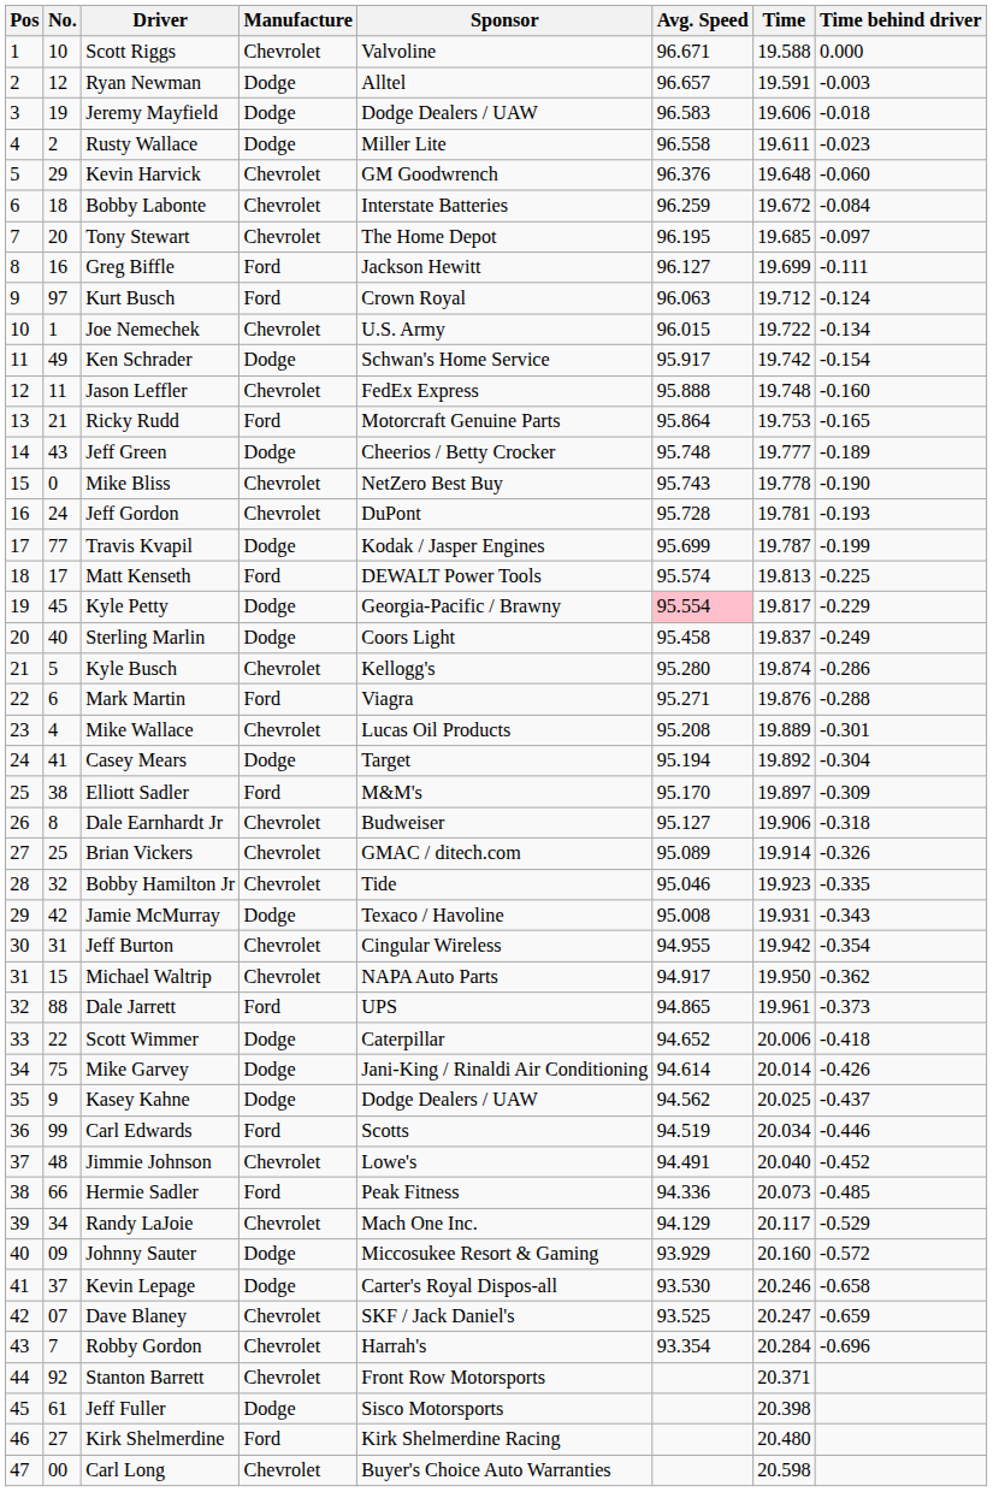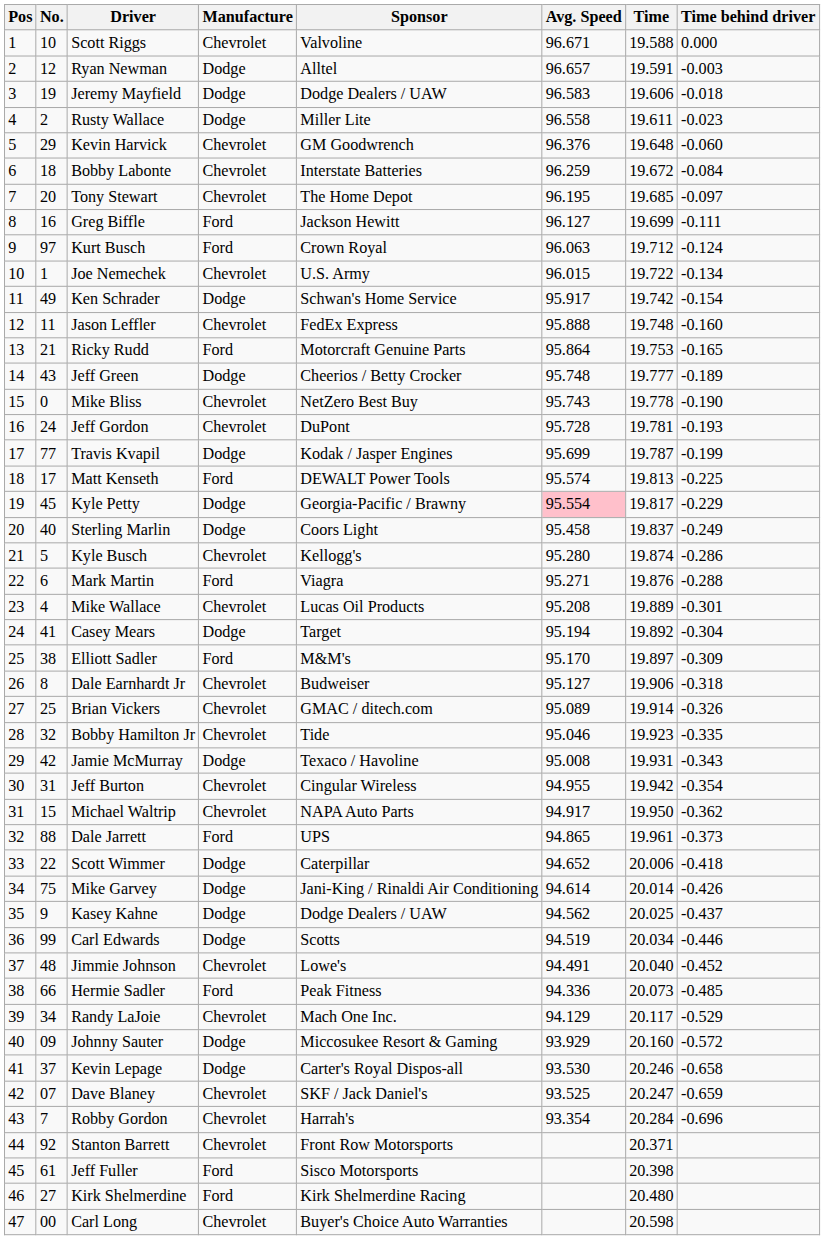 <table class="wikitable">
 <tr>
 <th>Pos</th>
 <th>No.</th>
 <th>Driver</th>
 <th>Manufacture</th>
 <th>Sponsor</th>
 <th>Avg. Speed</th>
 <th>Time</th>
 <th>Time behind driver</th>
 </tr>
 <tr>
 <td>1</td>
 <td>10</td>
 <td>Scott Riggs</td>
 <td>Chevrolet</td>
 <td>Valvoline</td>
 <td>96.671</td>
 <td>19.588</td>
 <td>0.000</td>
 </tr>
 <tr>
 <td>2</td>
 <td>12</td>
 <td>Ryan Newman</td>
 <td>Dodge</td>
 <td>Alltel</td>
 <td>96.657</td>
 <td>19.591</td>
 <td>-0.003</td>
 </tr>
 <tr>
 <td>3</td>
 <td>19</td>
 <td>Jeremy Mayfield</td>
 <td>Dodge</td>
 <td>Dodge Dealers / UAW</td>
 <td>96.583</td>
 <td>19.606</td>
 <td>-0.018</td>
 </tr>
 <tr>
 <td>4</td>
 <td>2</td>
 <td>Rusty Wallace</td>
 <td>Dodge</td>
 <td>Miller Lite</td>
 <td>96.558</td>
 <td>19.611</td>
 <td>-0.023</td>
 </tr>
 <tr>
 <td>5</td>
 <td>29</td>
 <td>Kevin Harvick</td>
 <td>Chevrolet</td>
 <td>GM Goodwrench</td>
 <td>96.376</td>
 <td>19.648</td>
 <td>-0.060</td>
 </tr>
 <tr>
 <td>6</td>
 <td>18</td>
 <td>Bobby Labonte</td>
 <td>Chevrolet</td>
 <td>Interstate Batteries</td>
 <td>96.259</td>
 <td>19.672</td>
 <td>-0.084</td>
 </tr>
 <tr>
 <td>7</td>
 <td>20</td>
 <td>Tony Stewart</td>
 <td>Chevrolet</td>
 <td>The Home Depot</td>
 <td>96.195</td>
 <td>19.685</td>
 <td>-0.097</td>
 </tr>
 <tr>
 <td>8</td>
 <td>16</td>
 <td>Greg Biffle</td>
 <td>Ford</td>
 <td>Jackson Hewitt</td>
 <td>96.127</td>
 <td>19.699</td>
 <td>-0.111</td>
 </tr>
 <tr>
 <td>9</td>
 <td>97</td>
 <td>Kurt Busch</td>
 <td>Ford</td>
 <td>Crown Royal</td>
 <td>96.063</td>
 <td>19.712</td>
 <td>-0.124</td>
 </tr>
 <tr>
 <td>10</td>
 <td>1</td>
 <td>Joe Nemechek</td>
 <td>Chevrolet</td>
 <td>U.S. Army</td>
 <td>96.015</td>
 <td>19.722</td>
 <td>-0.134</td>
 </tr>
 <tr>
 <td>11</td>
 <td>49</td>
 <td>Ken Schrader</td>
 <td>Dodge</td>
 <td>Schwan's Home Service</td>
 <td>95.917</td>
 <td>19.742</td>
 <td>-0.154</td>
 </tr>
 <tr>
 <td>12</td>
 <td>11</td>
 <td>Jason Leffler</td>
 <td>Chevrolet</td>
 <td>FedEx Express</td>
 <td>95.888</td>
 <td>19.748</td>
 <td>-0.160</td>
 </tr>
 <tr>
 <td>13</td>
 <td>21</td>
 <td>Ricky Rudd</td>
 <td>Ford</td>
 <td>Motorcraft Genuine Parts</td>
 <td>95.864</td>
 <td>19.753</td>
 <td>-0.165</td>
 </tr>
 <tr>
 <td>14</td>
 <td>43</td>
 <td>Jeff Green</td>
 <td>Dodge</td>
 <td>Cheerios / Betty Crocker</td>
 <td>95.748</td>
 <td>19.777</td>
 <td>-0.189</td>
 </tr>
 <tr>
 <td>15</td>
 <td>0</td>
 <td>Mike Bliss</td>
 <td>Chevrolet</td>
 <td>NetZero Best Buy</td>
 <td>95.743</td>
 <td>19.778</td>
 <td>-0.190</td>
 </tr>
 <tr>
 <td>16</td>
 <td>24</td>
 <td>Jeff Gordon</td>
 <td>Chevrolet</td>
 <td>DuPont</td>
 <td>95.728</td>
 <td>19.781</td>
 <td>-0.193</td>
 </tr>
 <tr>
 <td>17</td>
 <td>77</td>
 <td>Travis Kvapil</td>
 <td>Dodge</td>
 <td>Kodak / Jasper Engines</td>
 <td>95.699</td>
 <td>19.787</td>
 <td>-0.199</td>
 </tr>
 <tr>
 <td>18</td>
 <td>17</td>
 <td>Matt Kenseth</td>
 <td>Ford</td>
 <td>DEWALT Power Tools</td>
 <td>95.574</td>
 <td>19.813</td>
 <td>-0.225</td>
 </tr>
 <tr>
 <td>19</td>
 <td>45</td>
 <td>Kyle Petty</td>
 <td>Dodge</td>
 <td>Georgia-Pacific / Brawny</td>
 <td style="background: pink;">95.554</td>
 <td>19.817</td>
 <td>-0.229</td>
 </tr>
 <tr>
 <td>20</td>
 <td>40</td>
 <td>Sterling Marlin</td>
 <td>Dodge</td>
 <td>Coors Light</td>
 <td>95.458</td>
 <td>19.837</td>
 <td>-0.249</td>
 </tr>
 <tr>
 <td>21</td>
 <td>5</td>
 <td>Kyle Busch</td>
 <td>Chevrolet</td>
 <td>Kellogg's</td>
 <td>95.280</td>
 <td>19.874</td>
 <td>-0.286</td>
 </tr>
 <tr>
 <td>22</td>
 <td>6</td>
 <td>Mark Martin</td>
 <td>Ford</td>
 <td>Viagra</td>
 <td>95.271</td>
 <td>19.876</td>
 <td>-0.288</td>
 </tr>
 <tr>
 <td>23</td>
 <td>4</td>
 <td>Mike Wallace</td>
 <td>Chevrolet</td>
 <td>Lucas Oil Products</td>
 <td>95.208</td>
 <td>19.889</td>
 <td>-0.301</td>
 </tr>
 <tr>
 <td>24</td>
 <td>41</td>
 <td>Casey Mears</td>
 <td>Dodge</td>
 <td>Target</td>
 <td>95.194</td>
 <td>19.892</td>
 <td>-0.304</td>
 </tr>
 <tr>
 <td>25</td>
 <td>38</td>
 <td>Elliott Sadler</td>
 <td>Ford</td>
 <td>M&M's</td>
 <td>95.170</td>
 <td>19.897</td>
 <td>-0.309</td>
 </tr>
 <tr>
 <td>26</td>
 <td>8</td>
 <td>Dale Earnhardt Jr</td>
 <td>Chevrolet</td>
 <td>Budweiser</td>
 <td>95.127</td>
 <td>19.906</td>
 <td>-0.318</td>
 </tr>
 <tr>
 <td>27</td>
 <td>25</td>
 <td>Brian Vickers</td>
 <td>Chevrolet</td>
 <td>GMAC / ditech.com</td>
 <td>95.089</td>
 <td>19.914</td>
 <td>-0.326</td>
 </tr>
 <tr>
 <td>28</td>
 <td>32</td>
 <td>Bobby Hamilton Jr</td>
 <td>Chevrolet</td>
 <td>Tide</td>
 <td>95.046</td>
 <td>19.923</td>
 <td>-0.335</td>
 </tr>
 <tr>
 <td>29</td>
 <td>42</td>
 <td>Jamie McMurray</td>
 <td>Dodge</td>
 <td>Texaco / Havoline</td>
 <td>95.008</td>
 <td>19.931</td>
 <td>-0.343</td>
 </tr>
 <tr>
 <td>30</td>
 <td>31</td>
 <td>Jeff Burton</td>
 <td>Chevrolet</td>
 <td>Cingular Wireless</td>
 <td>94.955</td>
 <td>19.942</td>
 <td>-0.354</td>
 </tr>
 <tr>
 <td>31</td>
 <td>15</td>
 <td>Michael Waltrip</td>
 <td>Chevrolet</td>
 <td>NAPA Auto Parts</td>
 <td>94.917</td>
 <td>19.950</td>
 <td>-0.362</td>
 </tr>
 <tr>
 <td>32</td>
 <td>88</td>
 <td>Dale Jarrett</td>
 <td>Ford</td>
 <td>UPS</td>
 <td>94.865</td>
 <td>19.961</td>
 <td>-0.373</td>
 </tr>
 <tr>
 <td>33</td>
 <td>22</td>
 <td>Scott Wimmer</td>
 <td>Dodge</td>
 <td>Caterpillar</td>
 <td>94.652</td>
 <td>20.006</td>
 <td>-0.418</td>
 </tr>
 <tr>
 <td>34</td>
 <td>75</td>
 <td>Mike Garvey</td>
 <td>Dodge</td>
 <td>Jani-King / Rinaldi Air Conditioning</td>
 <td>94.614</td>
 <td>20.014</td>
 <td>-0.426</td>
 </tr>
 <tr>
 <td>35</td>
 <td>9</td>
 <td>Kasey Kahne</td>
 <td>Dodge</td>
 <td>Dodge Dealers / UAW</td>
 <td>94.562</td>
 <td>20.025</td>
 <td>-0.437</td>
 </tr>
 <tr>
 <td>36</td>
 <td>99</td>
 <td>Carl Edwards</td>
-<td>Ford</td>
+<td>Dodge</td>
 <td>Scotts</td>
 <td>94.519</td>
 <td>20.034</td>
 <td>-0.446</td>
 </tr>
 <tr>
 <td>37</td>
 <td>48</td>
 <td>Jimmie Johnson</td>
 <td>Chevrolet</td>
 <td>Lowe's</td>
 <td>94.491</td>
 <td>20.040</td>
 <td>-0.452</td>
 </tr>
 <tr>
 <td>38</td>
 <td>66</td>
 <td>Hermie Sadler</td>
 <td>Ford</td>
 <td>Peak Fitness</td>
 <td>94.336</td>
 <td>20.073</td>
 <td>-0.485</td>
 </tr>
 <tr>
 <td>39</td>
 <td>34</td>
 <td>Randy LaJoie</td>
 <td>Chevrolet</td>
 <td>Mach One Inc.</td>
 <td>94.129</td>
 <td>20.117</td>
 <td>-0.529</td>
 </tr>
 <tr>
 <td>40</td>
 <td>09</td>
 <td>Johnny Sauter</td>
 <td>Dodge</td>
 <td>Miccosukee Resort & Gaming</td>
 <td>93.929</td>
 <td>20.160</td>
 <td>-0.572</td>
 </tr>
 <tr>
 <td>41</td>
 <td>37</td>
 <td>Kevin Lepage</td>
 <td>Dodge</td>
 <td>Carter's Royal Dispos-all</td>
 <td>93.530</td>
 <td>20.246</td>
 <td>-0.658</td>
 </tr>
 <tr>
 <td>42</td>
 <td>07</td>
 <td>Dave Blaney</td>
 <td>Chevrolet</td>
 <td>SKF / Jack Daniel's</td>
 <td>93.525</td>
 <td>20.247</td>
 <td>-0.659</td>
 </tr>
 <tr>
 <td>43</td>
 <td>7</td>
 <td>Robby Gordon</td>
 <td>Chevrolet</td>
 <td>Harrah's</td>
 <td>93.354</td>
 <td>20.284</td>
 <td>-0.696</td>
 </tr>
 <tr>
 <td>44</td>
 <td>92</td>
 <td>Stanton Barrett</td>
 <td>Chevrolet</td>
 <td>Front Row Motorsports</td>
 <td></td>
 <td>20.371</td>
 <td></td>
 </tr>
 <tr>
 <td>45</td>
 <td>61</td>
 <td>Jeff Fuller</td>
-<td>Dodge</td>
+<td>Ford</td>
 <td>Sisco Motorsports</td>
 <td></td>
 <td>20.398</td>
 <td></td>
 </tr>
 <tr>
 <td>46</td>
 <td>27</td>
 <td>Kirk Shelmerdine</td>
 <td>Ford</td>
 <td>Kirk Shelmerdine Racing</td>
 <td></td>
 <td>20.480</td>
 <td></td>
 </tr>
 <tr>
 <td>47</td>
 <td>00</td>
 <td>Carl Long</td>
 <td>Chevrolet</td>
 <td>Buyer's Choice Auto Warranties</td>
 <td></td>
 <td>20.598</td>
 <td></td>
 </tr>
 </table>
